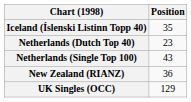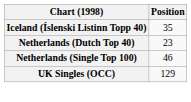 <table class="wikitable sortable plainrowheaders" style="text-align:center">
 <tr>
 <th>Chart (1998)</th>
 <th>Position</th>
 </tr>
 <tr>
 <th scope="row">Iceland (Íslenski Listinn Topp 40)</th>
 <td>35</td>
 </tr>
 <tr>
 <th scope="row">Netherlands (Dutch Top 40)</th>
 <td>23</td>
 </tr>
 <tr>
 <th scope="row">Netherlands (Single Top 100)</th>
-<td>43</td>
-</tr>
-<tr>
-<th scope="row">New Zealand (RIANZ)</th>
-<td>36</td>
+<td>46</td>
 </tr>
 <tr>
 <th scope="row">UK Singles (OCC)</th>
 <td>129</td>
 </tr>
 </table>
